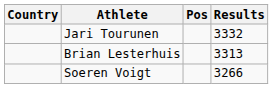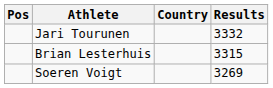 <table class="wikitable wikble">
 <tr>
+<th>Pos</th>
+<th>Athlete</th>
 <th>Country</th>
-<th>Athlete</th>
-<th>Pos</th>
 <th>Results</th>
 </tr>
 <tr>
+<td align="center"></td>
+<td>Jari Tourunen</td>
 <td></td>
-<td>Jari Tourunen</td>
-<td align="center"></td>
 <td>3332</td>
 </tr>
 <tr>
+<td align="center"></td>
+<td>Brian Lesterhuis</td>
 <td></td>
-<td>Brian Lesterhuis</td>
-<td align="center"></td>
-<td>3313</td>
+<td>3315</td>
 </tr>
 <tr>
+<td align="center"></td>
+<td>Soeren Voigt</td>
 <td></td>
-<td>Soeren Voigt</td>
-<td align="center"></td>
-<td>3266</td>
+<td>3269</td>
 </tr>
 </table>
